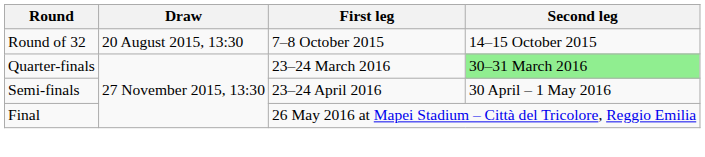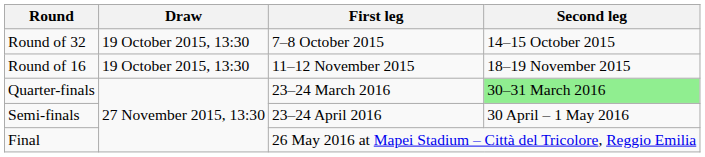 <table class="wikitable">
 <tr>
 <th>Round</th>
 <th>Draw</th>
 <th>First leg</th>
 <th>Second leg</th>
 </tr>
 <tr>
 <td>Round of 32</td>
-<td>20 August 2015, 13:30</td>
+<td>19 October 2015, 13:30</td>
 <td>7–8 October 2015</td>
 <td>14–15 October 2015</td>
+</tr>
+<tr>
+<td>Round of 16</td>
+<td>19 October 2015, 13:30</td>
+<td>11–12 November 2015</td>
+<td>18–19 November 2015</td>
 </tr>
 <tr>
 <td>Quarter-finals</td>
 <td rowspan=3>27 November 2015, 13:30</td>
 <td>23–24 March 2016</td>
 <td style="background: lightgreen;">30–31 March 2016</td>
 </tr>
 <tr>
 <td>Semi-finals</td>
 <td>23–24 April 2016</td>
 <td>30 April – 1 May 2016</td>
 </tr>
 <tr>
 <td>Final</td>
 <td colspan=2>26 May 2016 at <a href='#'>Mapei Stadium – Città del Tricolore</a>, <a href='#'>Reggio Emilia</a></td>
 </tr>
 </table>
